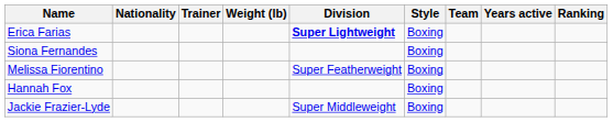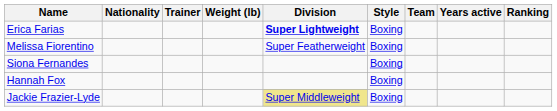 <table class="wikitable sortable">
 <tr>
 <th><strong>Name</strong></th>
 <th><strong>Nationality</strong></th>
 <th><strong>Trainer</strong></th>
 <th><strong>Weight (lb)</strong></th>
 <th><strong>Division</strong></th>
 <th><strong>Style</strong></th>
 <th><strong>Team</strong></th>
 <th><strong>Years active</strong></th>
 <th><strong>Ranking</strong></th>
 </tr>
 <tr>
 <td><a href='#'>Erica Farias</a></td>
 <td></td>
 <td></td>
 <td></td>
 <td><strong><a href='#'>Super Lightweight</a></strong></td>
 <td><a href='#'>Boxing</a></td>
 <td></td>
 <td></td>
 <td></td>
 </tr>
 <tr>
-<td><a href='#'>Siona Fernandes</a></td>
+<td><a href='#'>Melissa Fiorentino</a></td>
 <td></td>
 <td></td>
 <td></td>
-<td></td>
+<td><a href='#'>Super Featherweight</a></td>
 <td><a href='#'>Boxing</a></td>
 <td></td>
 <td></td>
 <td></td>
 </tr>
 <tr>
-<td><a href='#'>Melissa Fiorentino</a></td>
+<td><a href='#'>Siona Fernandes</a></td>
 <td></td>
 <td></td>
 <td></td>
-<td><a href='#'>Super Featherweight</a></td>
+<td></td>
 <td><a href='#'>Boxing</a></td>
 <td></td>
 <td></td>
 <td></td>
 </tr>
 <tr>
 <td><a href='#'>Hannah Fox</a></td>
 <td></td>
 <td></td>
 <td></td>
 <td></td>
 <td><a href='#'>Boxing</a></td>
 <td></td>
 <td></td>
 <td></td>
 </tr>
 <tr>
 <td><a href='#'>Jackie Frazier-Lyde</a></td>
 <td></td>
 <td></td>
 <td></td>
-<td><a href='#'>Super Middleweight</a></td>
+<td style="background: khaki;"><a href='#'>Super Middleweight</a></td>
 <td><a href='#'>Boxing</a></td>
 <td></td>
 <td></td>
 <td></td>
 </tr>
 </table>
